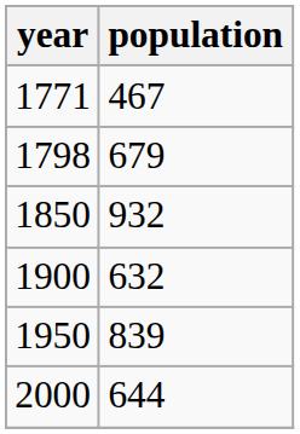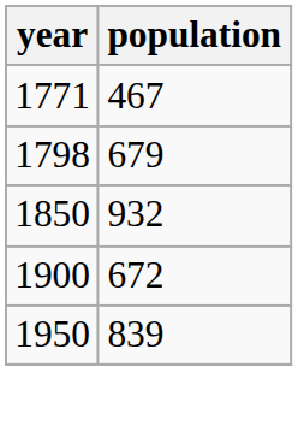 <table class="wikitable">
 <tr>
 <th>year</th>
 <th>population</th>
 </tr>
 <tr>
 <td>1771</td>
 <td>467</td>
 </tr>
 <tr>
 <td>1798</td>
 <td>679</td>
 </tr>
 <tr>
 <td>1850</td>
 <td>932</td>
 </tr>
 <tr>
 <td>1900</td>
-<td>632</td>
+<td>672</td>
 </tr>
 <tr>
 <td>1950</td>
 <td>839</td>
 </tr>
 <tr>
-<td>2000</td>
-<td>644</td>
-</tr>
-<tr>
 </tr>
 </table>
